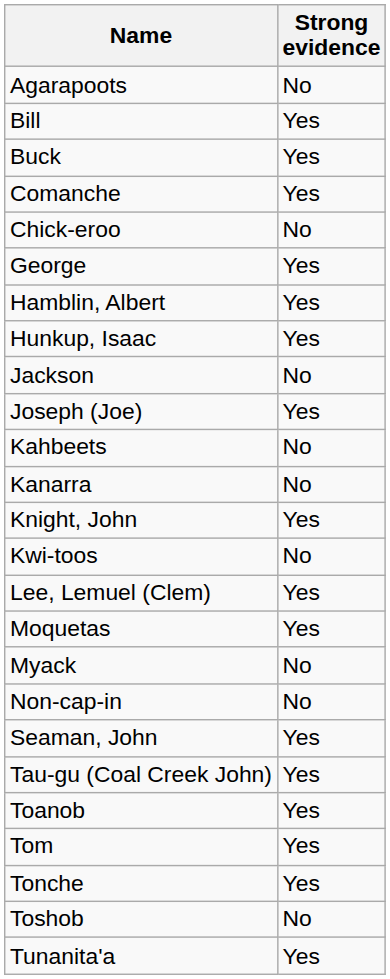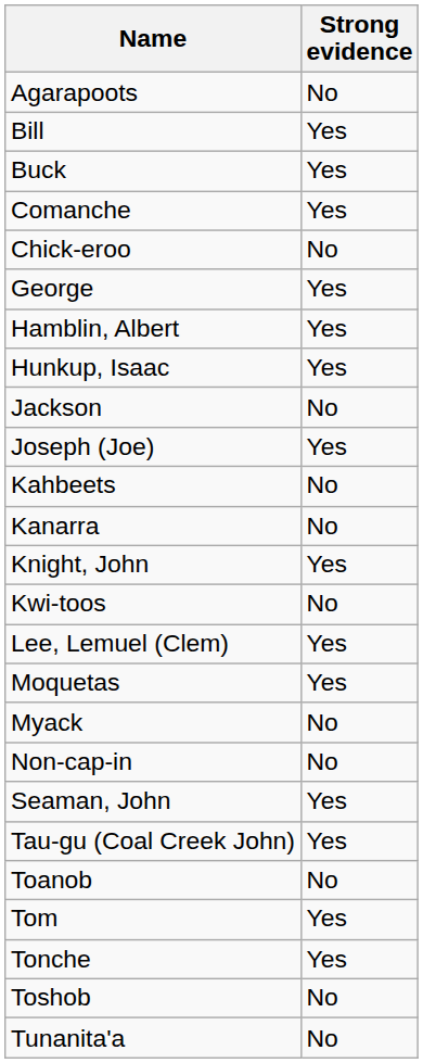 <table class="wikitable sortable mw-collapsible mw-collapsed">
 <tr>
 <th>Name</th>
 <th>Strong<br>evidence</th>
 </tr>
 <tr>
 <td>Agarapoots</td>
 <td>No</td>
 </tr>
 <tr>
 <td>Bill</td>
 <td>Yes</td>
 </tr>
 <tr>
 <td>Buck</td>
 <td>Yes</td>
 </tr>
 <tr>
 <td>Comanche</td>
 <td>Yes</td>
 </tr>
 <tr>
 <td>Chick-eroo</td>
 <td>No</td>
 </tr>
 <tr>
 <td>George</td>
 <td>Yes</td>
 </tr>
 <tr>
 <td>Hamblin, Albert</td>
 <td>Yes</td>
 </tr>
 <tr>
 <td>Hunkup, Isaac</td>
 <td>Yes</td>
 </tr>
 <tr>
 <td>Jackson</td>
 <td>No</td>
 </tr>
 <tr>
 <td>Joseph (Joe)</td>
 <td>Yes</td>
 </tr>
 <tr>
 <td>Kahbeets</td>
 <td>No</td>
 </tr>
 <tr>
 <td>Kanarra</td>
 <td>No</td>
 </tr>
 <tr>
 <td>Knight, John</td>
 <td>Yes</td>
 </tr>
 <tr>
 <td>Kwi-toos</td>
 <td>No</td>
 </tr>
 <tr>
 <td>Lee, Lemuel (Clem)</td>
 <td>Yes</td>
 </tr>
 <tr>
 <td>Moquetas</td>
 <td>Yes</td>
 </tr>
 <tr>
 <td>Myack</td>
 <td>No</td>
 </tr>
 <tr>
 <td>Non-cap-in</td>
 <td>No</td>
 </tr>
 <tr>
 <td>Seaman, John</td>
 <td>Yes</td>
 </tr>
 <tr>
 <td>Tau-gu (Coal Creek John)</td>
 <td>Yes</td>
 </tr>
 <tr>
 <td>Toanob</td>
-<td>Yes</td>
+<td>No</td>
 </tr>
 <tr>
 <td>Tom</td>
 <td>Yes</td>
 </tr>
 <tr>
 <td>Tonche</td>
 <td>Yes</td>
 </tr>
 <tr>
 <td>Toshob</td>
 <td>No</td>
 </tr>
 <tr>
 <td>Tunanita'a</td>
-<td>Yes</td>
+<td>No</td>
 </tr>
 </table>
